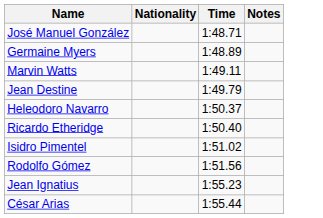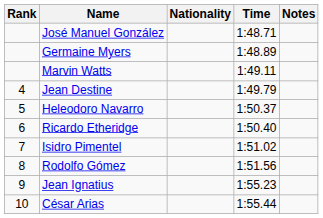 <table class="wikitable sortable" style="text-align:center">
 <tr>
+<th>Rank</th>
 <th>Name</th>
 <th>Nationality</th>
 <th>Time</th>
 <th>Notes</th>
 </tr>
 <tr>
+<td></td>
 <td align=left><a href='#'>José Manuel González</a></td>
 <td align=left></td>
 <td>1:48.71</td>
 <td></td>
 </tr>
 <tr>
+<td></td>
 <td align=left><a href='#'>Germaine Myers</a></td>
 <td align=left></td>
 <td>1:48.89</td>
 <td></td>
 </tr>
 <tr>
+<td></td>
 <td align=left><a href='#'>Marvin Watts</a></td>
 <td align=left></td>
 <td>1:49.11</td>
 <td></td>
 </tr>
 <tr>
+<td>4</td>
 <td align=left><a href='#'>Jean Destine</a></td>
 <td align=left></td>
 <td>1:49.79</td>
 <td></td>
 </tr>
 <tr>
+<td>5</td>
 <td align=left><a href='#'>Heleodoro Navarro</a></td>
 <td align=left></td>
 <td>1:50.37</td>
 <td></td>
 </tr>
 <tr>
+<td>6</td>
 <td align=left><a href='#'>Ricardo Etheridge</a></td>
 <td align=left></td>
 <td>1:50.40</td>
 <td></td>
 </tr>
 <tr>
+<td>7</td>
 <td align=left><a href='#'>Isidro Pimentel</a></td>
 <td align=left></td>
 <td>1:51.02</td>
 <td></td>
 </tr>
 <tr>
+<td>8</td>
 <td align=left><a href='#'>Rodolfo Gómez</a></td>
 <td align=left></td>
 <td>1:51.56</td>
 <td></td>
 </tr>
 <tr>
+<td>9</td>
 <td align=left><a href='#'>Jean Ignatius</a></td>
 <td align=left></td>
 <td>1:55.23</td>
 <td></td>
 </tr>
 <tr>
+<td>10</td>
 <td align=left><a href='#'>César Arias</a></td>
 <td align=left></td>
 <td>1:55.44</td>
 <td></td>
 </tr>
 </table>
